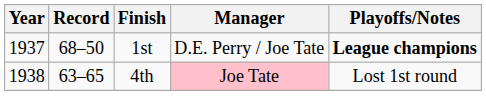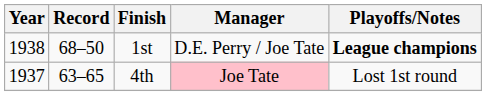 <table class="wikitable" style="text-align:center">
 <tr>
 <th>Year</th>
 <th>Record</th>
 <th>Finish</th>
 <th>Manager</th>
 <th>Playoffs/Notes</th>
 </tr>
 <tr>
-<td>1937</td>
+<td>1938</td>
 <td>68–50</td>
 <td>1st</td>
 <td>D.E. Perry / Joe Tate</td>
 <td><strong>League champions</strong></td>
 </tr>
 <tr>
-<td>1938</td>
+<td>1937</td>
 <td>63–65</td>
 <td>4th</td>
 <td style="background: pink;">Joe Tate</td>
 <td>Lost 1st round</td>
 </tr>
 <tr>
 </tr>
 </table>
